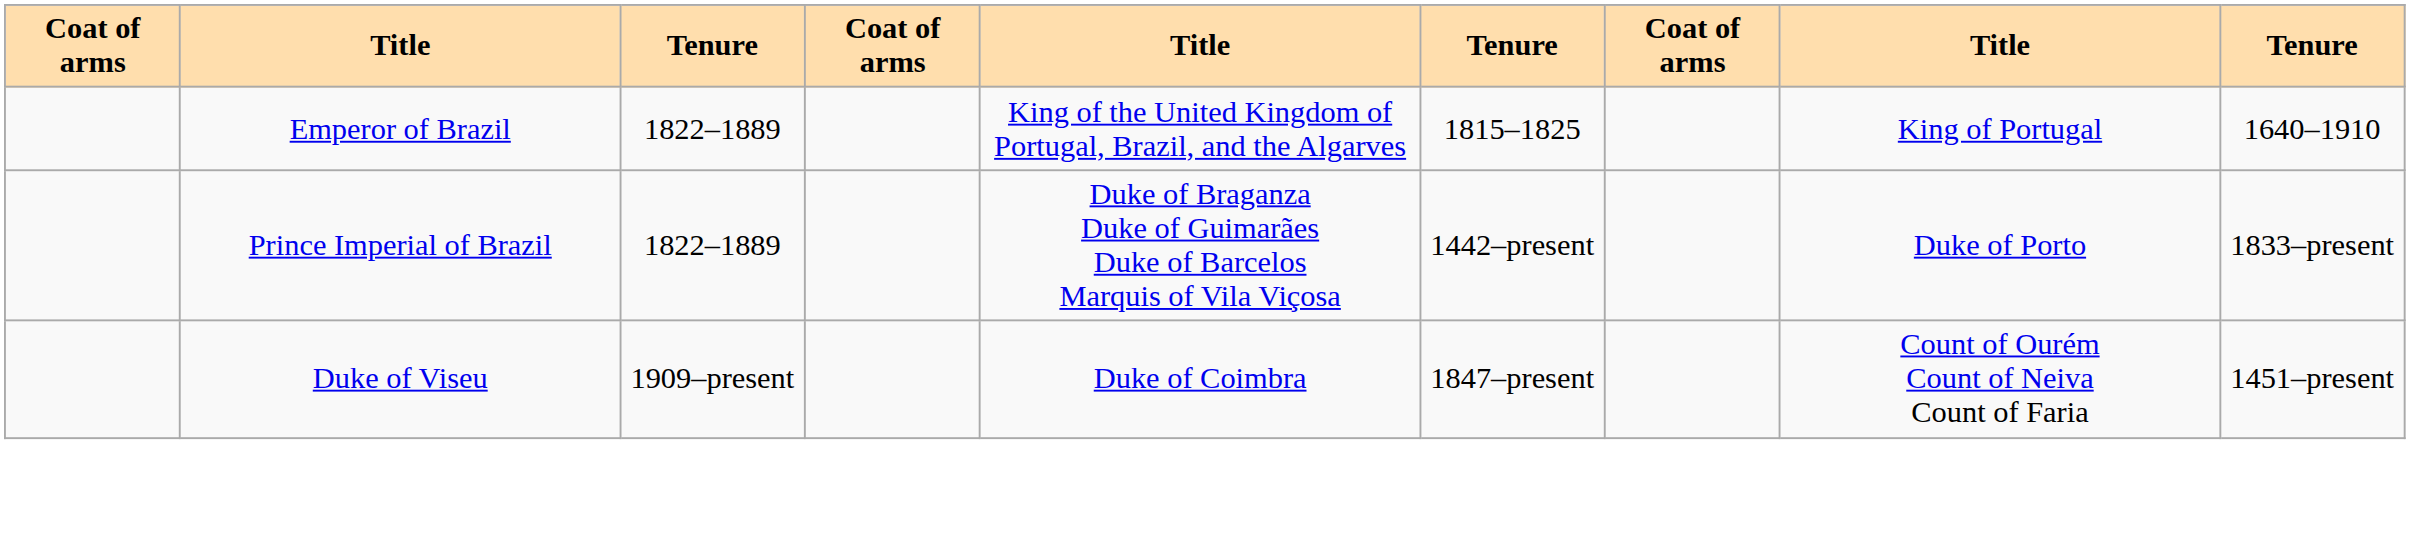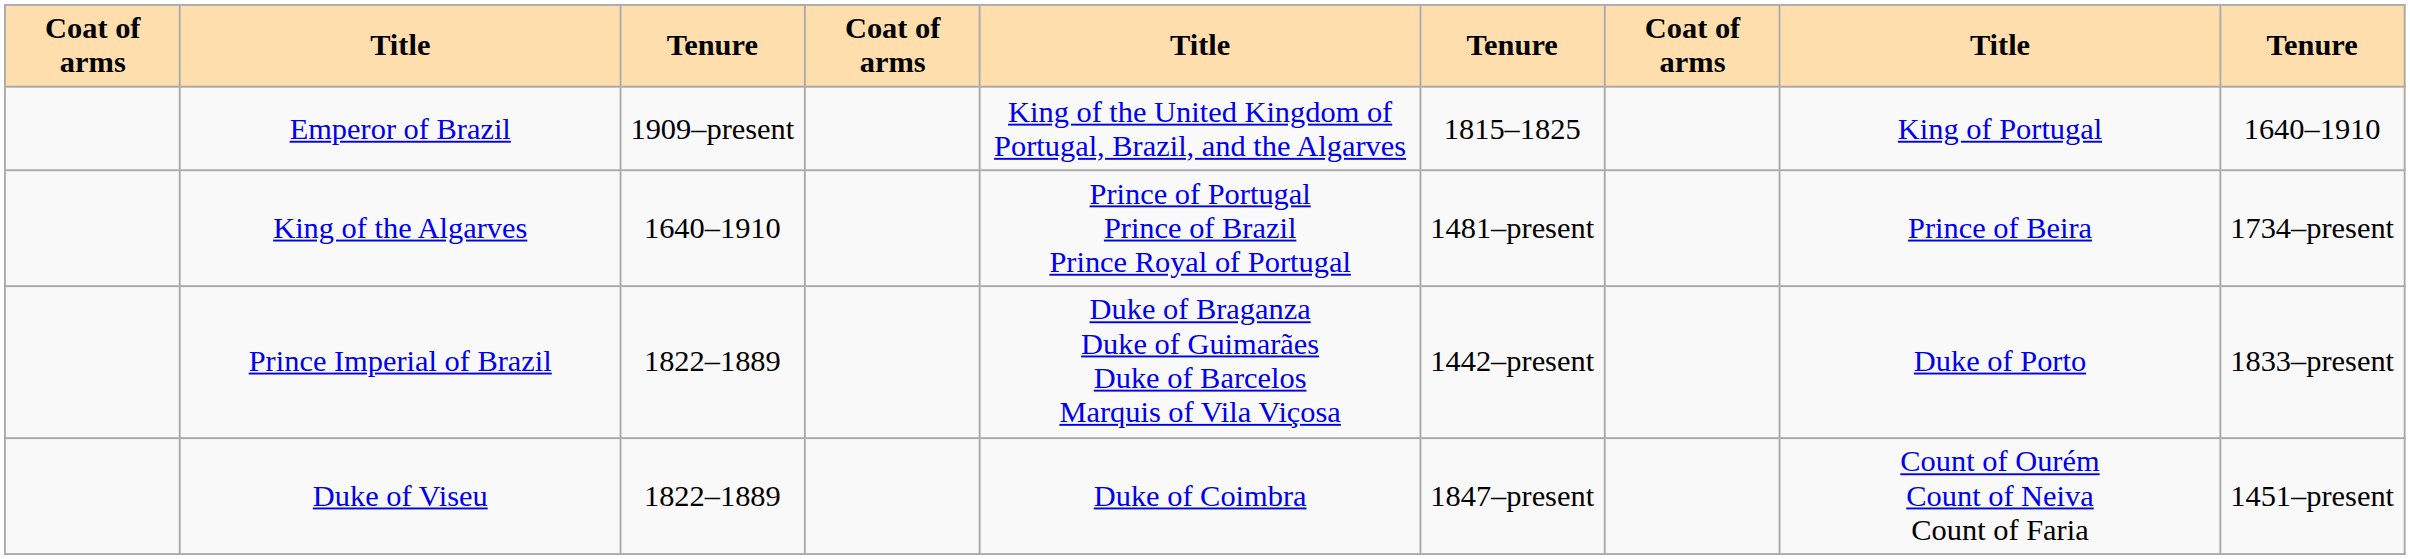 <table class="wikitable" width="100%">
 <tr>
 <th width = "4%" style="background:#FFDEAD">Coat of arms</th>
 <th width = "10%" style="background:#FFDEAD">Title</th>
 <th width = "4%" style="background:#FFDEAD">Tenure</th>
 <th width = "4%" style="background:#FFDEAD">Coat of arms</th>
 <th width = "10%" style="background:#FFDEAD">Title</th>
 <th width = "4%" style="background:#FFDEAD">Tenure</th>
 <th width = "4%" style="background:#FFDEAD">Coat of arms</th>
 <th width = "10%" style="background:#FFDEAD">Title</th>
 <th width = "4%" style="background:#FFDEAD">Tenure</th>
 </tr>
 <tr>
 <td></td>
 <td style="text-align:center"><a href='#'>Emperor of Brazil</a></td>
-<td style="text-align:center">1822–1889</td>
+<td style="text-align:center">1909–present</td>
 <td></td>
 <td style="text-align:center"><a href='#'>King of the United Kingdom of <br> Portugal, Brazil, and the Algarves</a></td>
 <td style="text-align:center">1815–1825</td>
 <td></td>
 <td style="text-align:center"><a href='#'>King of Portugal</a></td>
 <td style="text-align:center">1640–1910</td>
+</tr>
+<tr>
+<td></td>
+<td style="text-align:center"><a href='#'>King of the Algarves</a></td>
+<td style="text-align:center">1640–1910</td>
+<td></td>
+<td style="text-align:center"><a href='#'>Prince of Portugal</a><br><a href='#'>Prince of Brazil</a><br><a href='#'>Prince Royal of Portugal</a></td>
+<td style="text-align:center">1481–present</td>
+<td></td>
+<td style="text-align:center"><a href='#'>Prince of Beira</a></td>
+<td style="text-align:center">1734–present</td>
 </tr>
 <tr>
 <td></td>
 <td style="text-align:center"><a href='#'>Prince Imperial of Brazil</a></td>
 <td style="text-align:center">1822–1889</td>
 <td></td>
 <td style="text-align:center"><a href='#'>Duke of Braganza</a><br><a href='#'>Duke of Guimarães</a><br><a href='#'>Duke of Barcelos</a><br><a href='#'>Marquis of Vila Viçosa</a></td>
 <td style="text-align:center">1442–present</td>
 <td></td>
 <td style="text-align:center"><a href='#'>Duke of Porto</a></td>
 <td style="text-align:center">1833–present</td>
 </tr>
 <tr>
 <td></td>
 <td style="text-align:center"><a href='#'>Duke of Viseu</a></td>
-<td style="text-align:center">1909–present</td>
+<td style="text-align:center">1822–1889</td>
 <td></td>
 <td style="text-align:center"><a href='#'>Duke of Coimbra</a></td>
 <td style="text-align:center">1847–present</td>
 <td></td>
 <td style="text-align:center"><a href='#'>Count of Ourém</a><br><a href='#'>Count of Neiva</a><br>Count of Faria</td>
 <td style="text-align:center">1451–present</td>
 </tr>
 </table>
